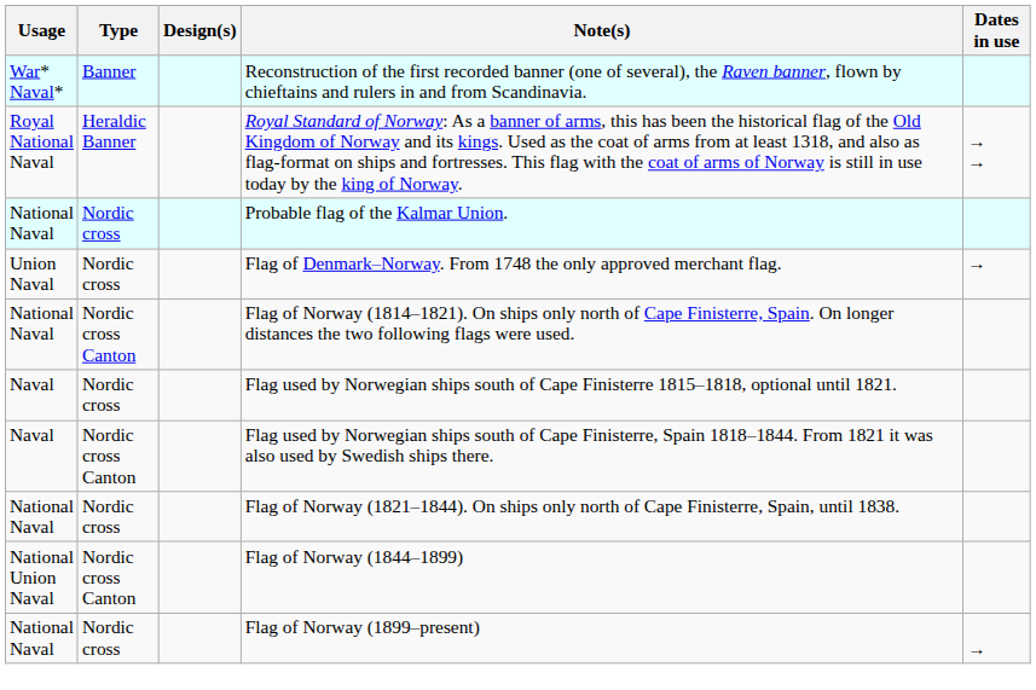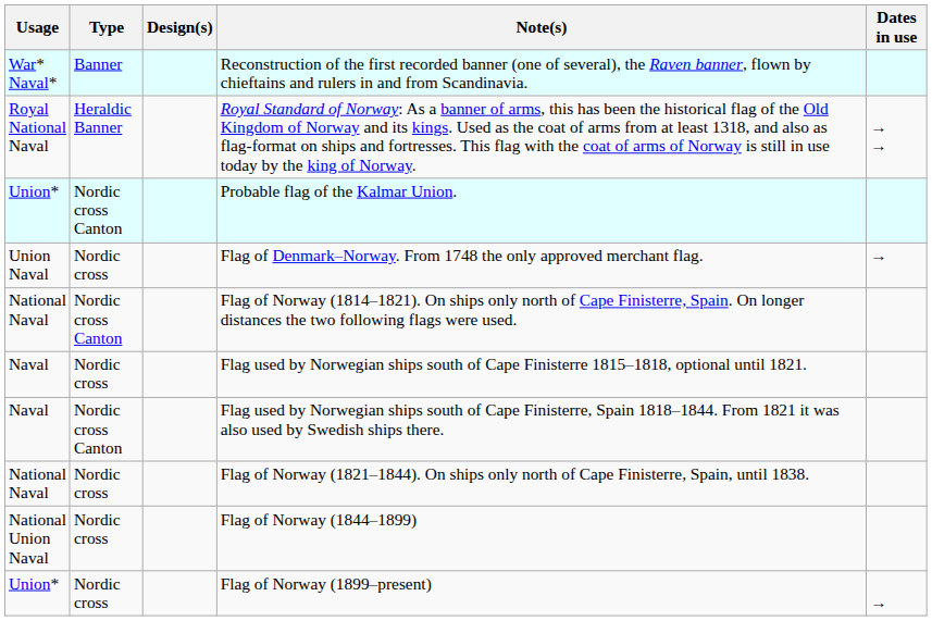 <table class="wikitable sortable" style="width:100%">
 <tr style="background:#ccc;">
 <th>Usage</th>
 <th>Type</th>
 <th class="unsortable">Design(s)</th>
 <th class="unsortable">Note(s)</th>
 <th>Dates in use</th>
 </tr>
 <tr valign="top" style=background:lightcyan; |>
 <td><a href='#'>War</a>*<br><a href='#'>Naval</a>*</td>
 <td><a href='#'>Banner</a></td>
 <td></td>
 <td>Reconstruction of the first recorded banner (one of several), the <em><a href='#'>Raven banner</a></em>, flown by chieftains and rulers in and from Scandinavia.</td>
 <td><em></em></td>
 </tr>
 <tr valign="top">
 <td><a href='#'>Royal</a><br><a href='#'>National</a><br>Naval</td>
 <td><a href='#'>Heraldic</a><br><a href='#'>Banner</a></td>
 <td></td>
 <td><em><a href='#'>Royal Standard of Norway</a></em>: As a <a href='#'>banner of arms</a>, this has been the historical flag of the <a href='#'>Old Kingdom of Norway</a> and its <a href='#'>kings</a>. Used as the coat of arms from at least 1318, and also as flag-format on ships and fortresses. This flag with the <a href='#'>coat of arms of Norway</a> is still in use today by the <a href='#'>king of Norway</a>.</td>
 <td><br><em></em> → <br><em></em> → </td>
 </tr>
 <tr valign="top" style=background:lightcyan; |>
-<td>National<br>Naval</td>
-<td><a href='#'>Nordic cross</a></td>
+<td><a href='#'>Union</a>*</td>
+<td>Nordic cross<br>Canton</td>
 <td></td>
 <td>Probable flag of the <a href='#'>Kalmar Union</a>.</td>
 <td></td>
 </tr>
 <tr valign="top">
 <td>Union<br>Naval</td>
 <td>Nordic cross</td>
 <td></td>
 <td>Flag of <a href='#'>Denmark–Norway</a>. From 1748 the only approved merchant flag.</td>
 <td><em></em> → <br></td>
 </tr>
 <tr valign="top">
 <td>National<br>Naval</td>
 <td>Nordic cross<br><a href='#'>Canton</a></td>
 <td></td>
 <td>Flag of Norway (1814–1821). On ships only north of <a href='#'>Cape Finisterre, Spain</a>. On longer distances the two following flags were used.</td>
 <td></td>
 </tr>
 <tr valign="top">
 <td>Naval</td>
 <td>Nordic cross</td>
 <td></td>
 <td>Flag used by Norwegian ships south of Cape Finisterre 1815–1818, optional until 1821.</td>
 <td></td>
 </tr>
 <tr valign="top">
 <td>Naval</td>
 <td>Nordic cross<br>Canton</td>
 <td></td>
 <td>Flag used by Norwegian ships south of Cape Finisterre, Spain 1818–1844. From 1821 it was also used by Swedish ships there.</td>
 <td></td>
 </tr>
 <tr valign="top">
 <td>National<br>Naval</td>
 <td>Nordic cross</td>
 <td></td>
 <td>Flag of Norway (1821–1844). On ships only north of Cape Finisterre, Spain, until 1838.</td>
 <td></td>
 </tr>
 <tr valign="top">
 <td>National<br>Union<br>Naval</td>
-<td>Nordic cross<br>Canton</td>
+<td>Nordic cross</td>
 <td></td>
 <td>Flag of Norway (1844–1899)</td>
 <td></td>
 </tr>
 <tr valign="top">
-<td>National<br>Naval</td>
+<td><a href='#'>Union</a>*</td>
 <td>Nordic cross</td>
 <td></td>
 <td>Flag of Norway (1899–present)</td>
 <td><br><em></em> → <br></td>
 </tr>
 </table>
